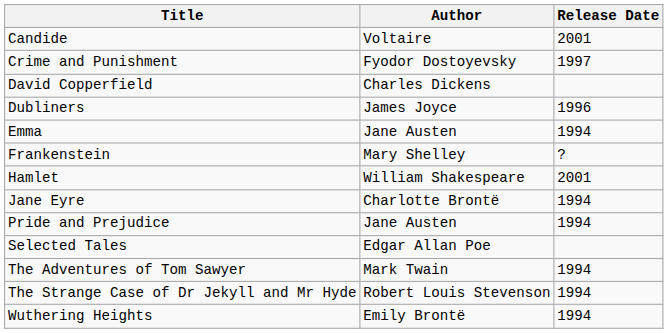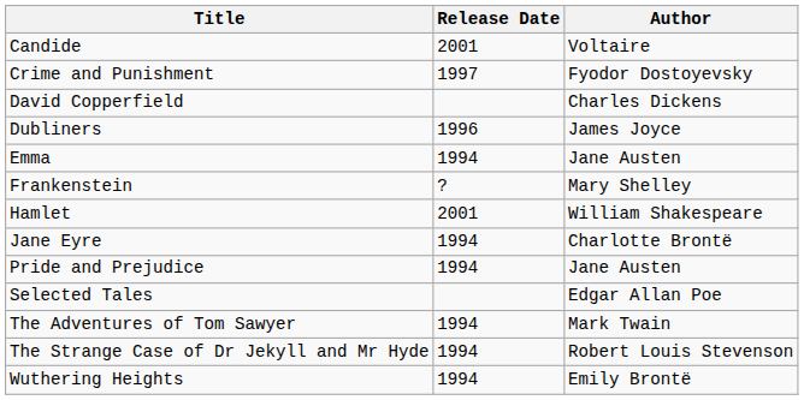 <table class="wikitable sortable">
 <tr>
 <th>Title</th>
+<th>Release Date</th>
 <th>Author</th>
-<th>Release Date</th>
 </tr>
 <tr>
 <td>Candide</td>
+<td>2001</td>
 <td>Voltaire</td>
-<td>2001</td>
 </tr>
 <tr>
 <td>Crime and Punishment</td>
+<td>1997</td>
 <td>Fyodor Dostoyevsky</td>
-<td>1997</td>
 </tr>
 <tr>
 <td>David Copperfield</td>
+<td></td>
 <td>Charles Dickens</td>
-<td></td>
 </tr>
 <tr>
 <td>Dubliners</td>
+<td>1996</td>
 <td>James Joyce</td>
-<td>1996</td>
 </tr>
 <tr>
 <td>Emma</td>
+<td>1994</td>
 <td>Jane Austen</td>
-<td>1994</td>
 </tr>
 <tr>
 <td>Frankenstein</td>
+<td>?</td>
 <td>Mary Shelley</td>
-<td>?</td>
 </tr>
 <tr>
 <td>Hamlet</td>
+<td>2001</td>
 <td>William Shakespeare</td>
-<td>2001</td>
 </tr>
 <tr>
 <td>Jane Eyre</td>
+<td>1994</td>
 <td>Charlotte Brontë</td>
-<td>1994</td>
 </tr>
 <tr>
 <td>Pride and Prejudice</td>
+<td>1994</td>
 <td>Jane Austen</td>
-<td>1994</td>
 </tr>
 <tr>
 <td>Selected Tales</td>
+<td></td>
 <td>Edgar Allan Poe</td>
-<td></td>
 </tr>
 <tr>
 <td>The Adventures of Tom Sawyer</td>
+<td>1994</td>
 <td>Mark Twain</td>
-<td>1994</td>
 </tr>
 <tr>
 <td>The Strange Case of Dr Jekyll and Mr Hyde</td>
+<td>1994</td>
 <td>Robert Louis Stevenson</td>
-<td>1994</td>
 </tr>
 <tr>
 <td>Wuthering Heights</td>
+<td>1994</td>
 <td>Emily Brontë</td>
-<td>1994</td>
 </tr>
 </table>
